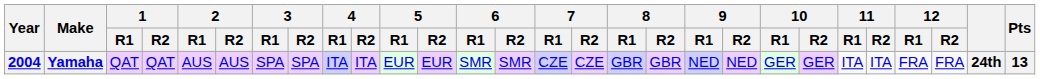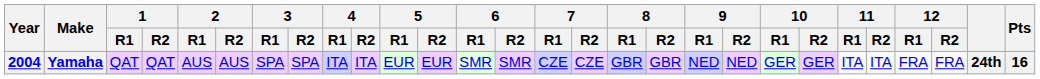 <table class="wikitable" style="text-align:center; font-size:90%">
 <tr>
 <th valign="middle" rowspan=2>Year</th>
 <th valign="middle" rowspan=2>Make</th>
 <th colspan=2>1</th>
 <th colspan=2>2</th>
 <th colspan=2>3</th>
 <th colspan=2>4</th>
 <th colspan=2>5</th>
 <th colspan=2>6</th>
 <th colspan=2>7</th>
 <th colspan=2>8</th>
 <th colspan=2>9</th>
 <th colspan=2>10</th>
 <th colspan=2>11</th>
 <th colspan=2>12</th>
 <th rowspan=2></th>
 <th rowspan=2>Pts</th>
 </tr>
 <tr>
 <th>R1</th>
 <th>R2</th>
 <th>R1</th>
 <th>R2</th>
 <th>R1</th>
 <th>R2</th>
 <th>R1</th>
 <th>R2</th>
 <th>R1</th>
 <th>R2</th>
 <th>R1</th>
 <th>R2</th>
 <th>R1</th>
 <th>R2</th>
 <th>R1</th>
 <th>R2</th>
 <th>R1</th>
 <th>R2</th>
 <th>R1</th>
 <th>R2</th>
 <th>R1</th>
 <th>R2</th>
 <th>R1</th>
 <th>R2</th>
 </tr>
 <tr>
 <th><a href='#'>2004</a></th>
 <th><a href='#'>Yamaha</a></th>
 <td style="background:#EFCFFF;"><a href='#'>QAT</a><br></td>
 <td style="background:#EFCFFF;"><a href='#'>QAT</a><br></td>
 <td style="background:#EFCFFF;"><a href='#'>AUS</a><br></td>
 <td style="background:#EFCFFF;"><a href='#'>AUS</a><br></td>
 <td style="background:#EFCFFF;"><a href='#'>SPA</a><br></td>
 <td style="background:#EFCFFF;"><a href='#'>SPA</a><br></td>
 <td style="background:#CFCFFF;"><a href='#'>ITA</a><br></td>
 <td style="background:#EFCFFF;"><a href='#'>ITA</a><br></td>
 <td style="background:#DFFFDF;"><a href='#'>EUR</a><br></td>
 <td style="background:#EFCFFF;"><a href='#'>EUR</a><br></td>
 <td style="background:#DFFFDF;"><a href='#'>SMR</a><br></td>
 <td style="background:#EFCFFF;"><a href='#'>SMR</a><br></td>
 <td style="background:#CFCFFF;"><a href='#'>CZE</a><br></td>
 <td style="background:#EFCFFF;"><a href='#'>CZE</a><br></td>
 <td style="background:#CFCFFF;"><a href='#'>GBR</a><br></td>
 <td style="background:#EFCFFF;"><a href='#'>GBR</a><br></td>
 <td style="background:#CFCFFF;"><a href='#'>NED</a><br></td>
 <td style="background:#EFCFFF;"><a href='#'>NED</a><br></td>
 <td style="background:#DFFFDF;"><a href='#'>GER</a><br></td>
 <td style="background:#EFCFFF;"><a href='#'>GER</a><br></td>
 <td><a href='#'>ITA</a></td>
 <td><a href='#'>ITA</a></td>
 <td><a href='#'>FRA</a></td>
 <td><a href='#'>FRA</a></td>
 <th>24th</th>
-<th>13</th>
+<th>16</th>
 </tr>
 </table>
